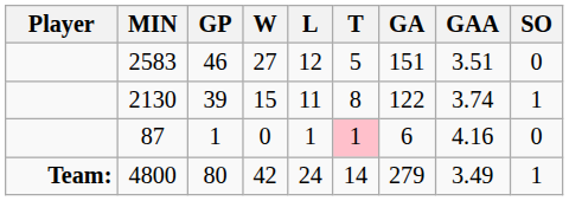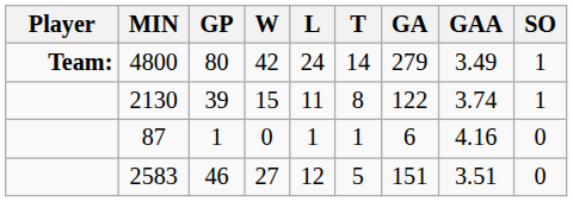 <table class="wikitable sortable" width="60%">
 <tr>
 <th bgcolor="#DDDDFF" width="10%">Player</th>
 <th width="3%" bgcolor="#DDDDFF" title="Minutes played">MIN</th>
 <th width="3%" bgcolor="#DDDDFF" title="Games played in">GP</th>
 <th width="3%" bgcolor="#DDDDFF" title="Games played in">W</th>
 <th width="3%" bgcolor="#DDDDFF"title="Games played in">L</th>
 <th width="3%" bgcolor="#DDDDFF" title="Ties">T</th>
 <th width="3%" bgcolor="#DDDDFF" title="Goals against">GA</th>
 <th width="3%" bgcolor="#DDDDFF" title="Goals against average">GAA</th>
 <th width="3%" bgcolor="#DDDDFF"title="Shut-outs">SO</th>
 </tr>
 <tr align="center">
-<td align="right"></td>
-<td>2583</td>
-<td>46</td>
-<td>27</td>
-<td>12</td>
-<td>5</td>
-<td>151</td>
-<td>3.51</td>
-<td>0</td>
+<td align="right"><strong>Team:</strong></td>
+<td>4800</td>
+<td>80</td>
+<td>42</td>
+<td>24</td>
+<td>14</td>
+<td>279</td>
+<td>3.49</td>
+<td>1</td>
 </tr>
 <tr align="center">
 <td align="right"></td>
 <td>2130</td>
 <td>39</td>
 <td>15</td>
 <td>11</td>
 <td>8</td>
 <td>122</td>
 <td>3.74</td>
 <td>1</td>
 </tr>
 <tr align="center">
 <td align="right"></td>
 <td>87</td>
 <td>1</td>
 <td>0</td>
 <td>1</td>
-<td style="background: pink;">1</td>
+<td>1</td>
 <td>6</td>
 <td>4.16</td>
 <td>0</td>
 </tr>
 <tr align="center">
-<td align="right"><strong>Team:</strong></td>
-<td>4800</td>
-<td>80</td>
-<td>42</td>
-<td>24</td>
-<td>14</td>
-<td>279</td>
-<td>3.49</td>
-<td>1</td>
+<td align="right"></td>
+<td>2583</td>
+<td>46</td>
+<td>27</td>
+<td>12</td>
+<td>5</td>
+<td>151</td>
+<td>3.51</td>
+<td>0</td>
 </tr>
 </table>
